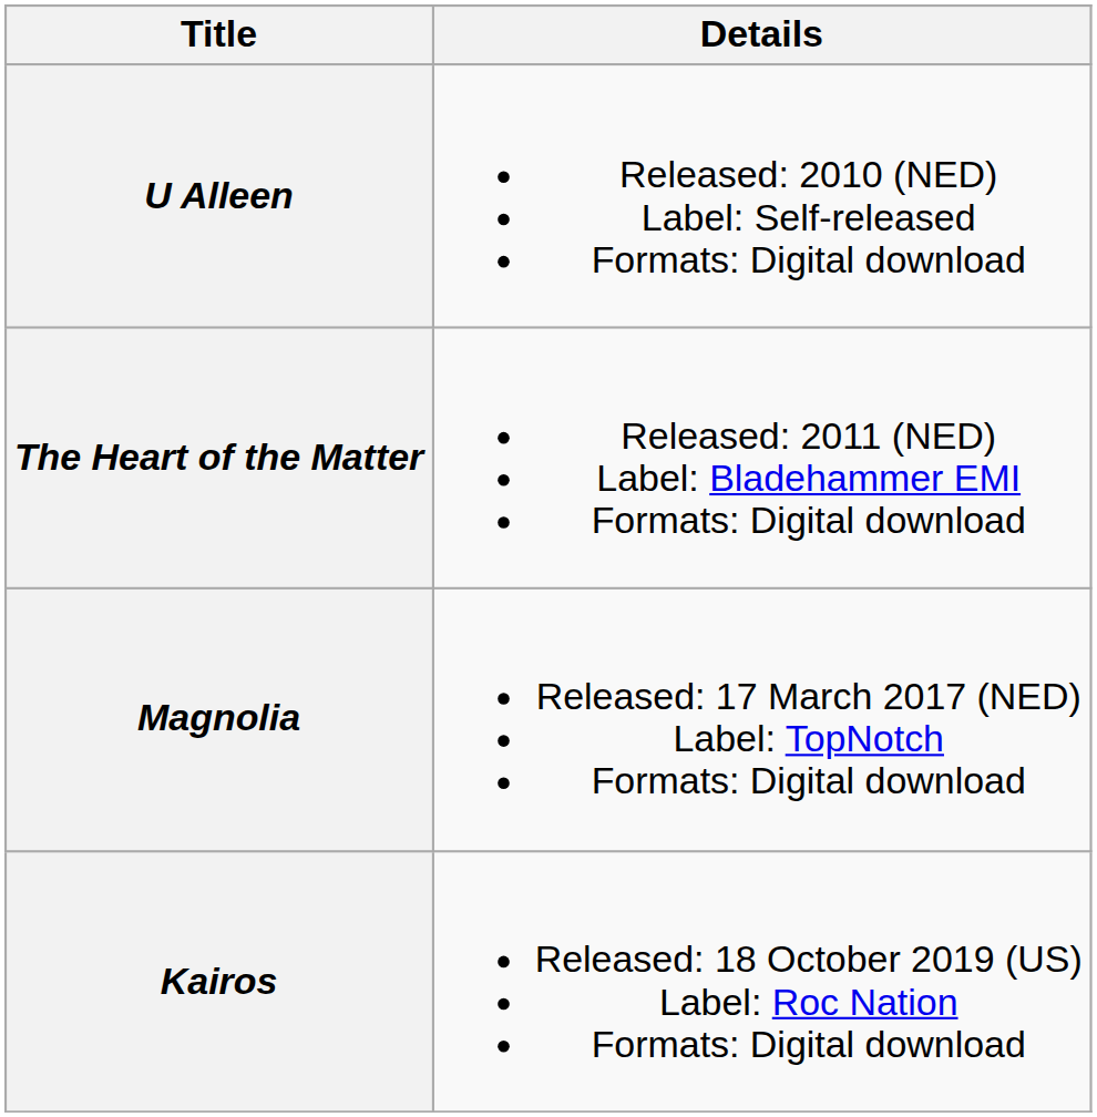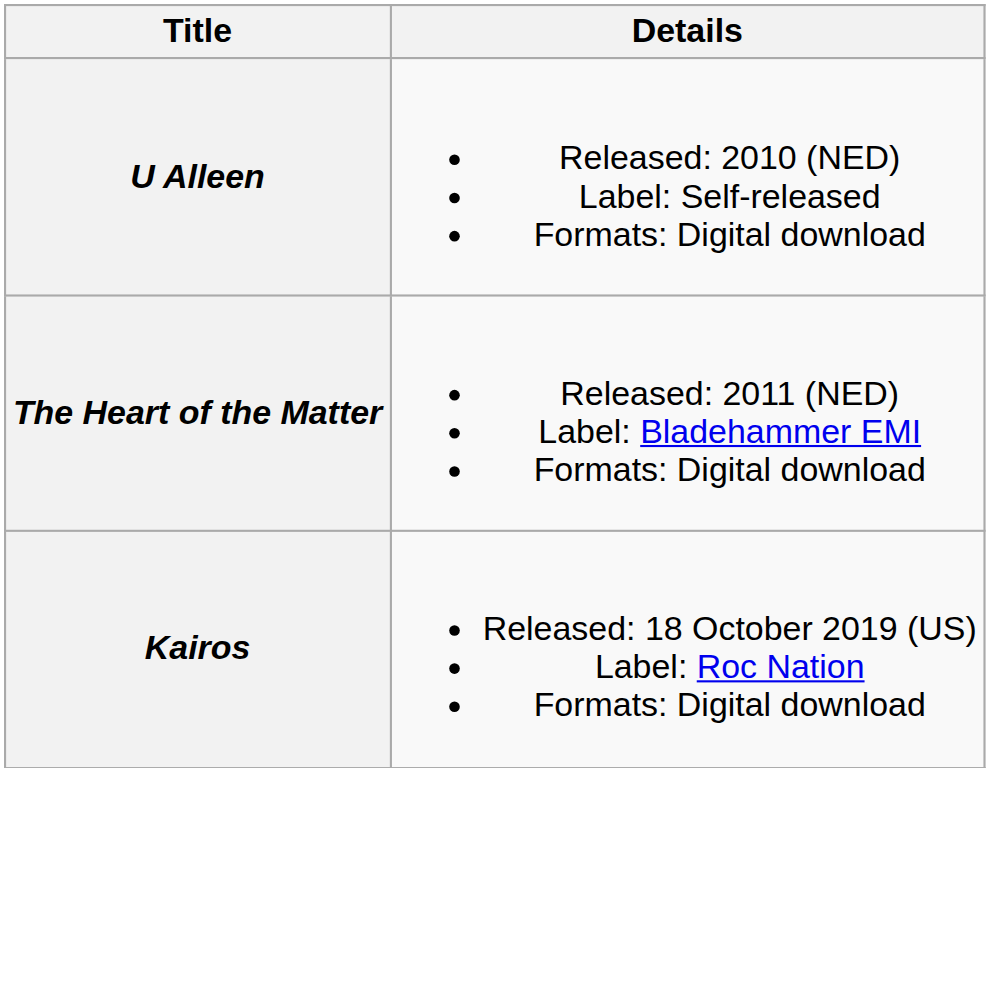 <table class="wikitable plainrowheaders" style="text-align:center">
 <tr>
 <th scope="col">Title</th>
 <th scope="col">Details</th>
 </tr>
 <tr>
 <th scope="row"><em>U Alleen</em></th>
 <td><br><ul><li>Released: 2010 (NED)</li><li>Label: Self-released</li><li>Formats: Digital download</li></ul></td>
 </tr>
 <tr>
 <th scope="row"><em>The Heart of the Matter</em></th>
 <td><br><ul><li>Released: 2011 (NED)</li><li>Label: <a href='#'>Bladehammer EMI</a></li><li>Formats: Digital download</li></ul></td>
 </tr>
 <tr>
-<th scope="row"><em>Magnolia</em></th>
-<td><br><ul><li>Released: 17 March 2017 (NED)</li><li>Label: <a href='#'>TopNotch</a></li><li>Formats: Digital download</li></ul></td>
-</tr>
-<tr>
 <th scope="row"><em>Kairos</em></th>
 <td><br><ul><li>Released: 18 October 2019 (US)</li><li>Label: <a href='#'>Roc Nation</a></li><li>Formats: Digital download</li></ul></td>
 </tr>
 <tr>
 </tr>
 </table>
